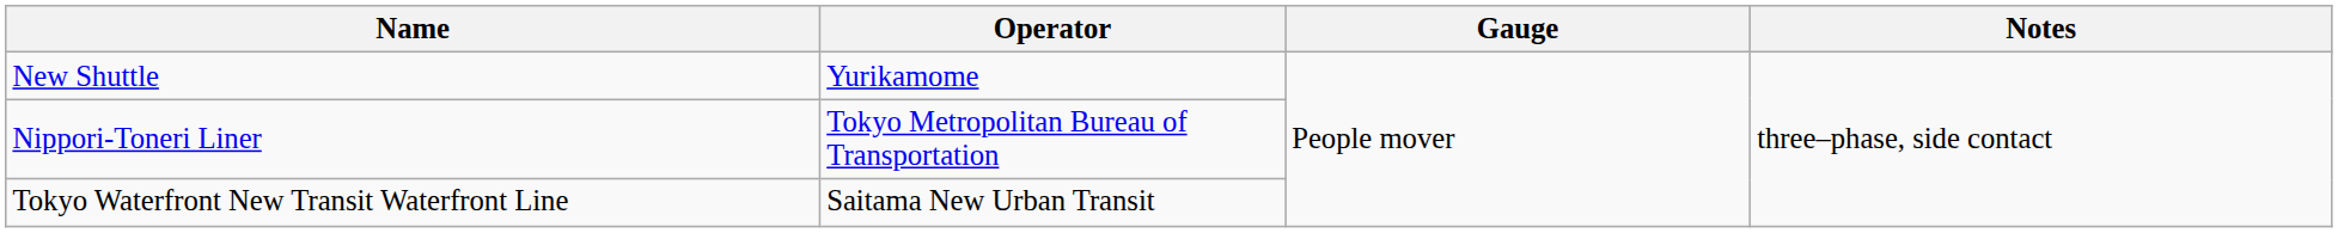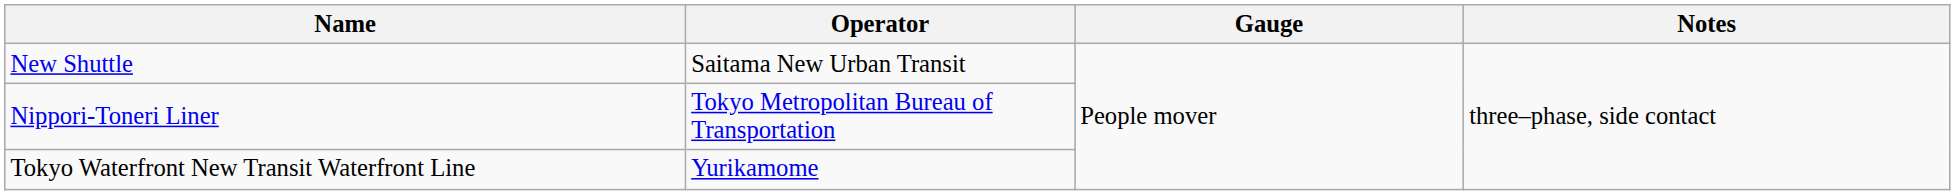 <table class="wikitable" style="width:100%">
 <tr>
 <th style="width:35%">Name</th>
 <th style="width:20%">Operator</th>
 <th style="width:20%">Gauge</th>
 <th style="width:35%">Notes</th>
 </tr>
 <tr>
 <td><a href='#'>New Shuttle</a></td>
-<td><a href='#'>Yurikamome</a></td>
+<td>Saitama New Urban Transit</td>
 <td rowspan="3">People mover</td>
 <td rowspan="3">three–phase, side contact</td>
 </tr>
 <tr>
 <td><a href='#'>Nippori-Toneri Liner</a></td>
 <td 20><a href='#'>Tokyo Metropolitan Bureau of Transportation</a></td>
 </tr>
 <tr>
 <td>Tokyo Waterfront New Transit Waterfront Line</td>
-<td>Saitama New Urban Transit</td>
+<td><a href='#'>Yurikamome</a></td>
 </tr>
 </table>
